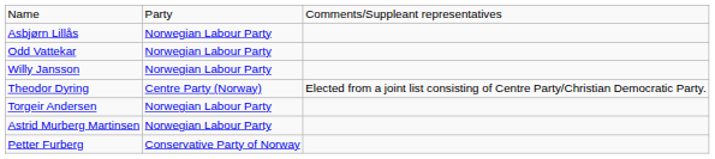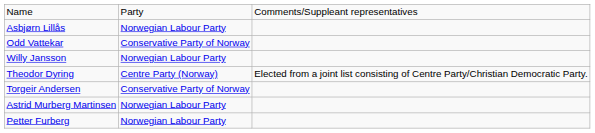 <table class="wikitable">
 <tr>
 <td>Name</td>
 <td>Party</td>
 <td>Comments/Suppleant representatives</td>
 </tr>
 <tr>
 <td><a href='#'>Asbjørn Lillås</a></td>
 <td><a href='#'>Norwegian Labour Party</a></td>
 <td></td>
 </tr>
 <tr>
 <td><a href='#'>Odd Vattekar</a></td>
-<td><a href='#'>Norwegian Labour Party</a></td>
+<td><a href='#'>Conservative Party of Norway</a></td>
 <td></td>
 </tr>
 <tr>
 <td><a href='#'>Willy Jansson</a></td>
 <td><a href='#'>Norwegian Labour Party</a></td>
 <td></td>
 </tr>
 <tr>
 <td><a href='#'>Theodor Dyring</a></td>
 <td><a href='#'>Centre Party (Norway)</a></td>
 <td>Elected from a joint list consisting of Centre Party/Christian Democratic Party.</td>
 </tr>
 <tr>
 <td><a href='#'>Torgeir Andersen</a></td>
-<td><a href='#'>Norwegian Labour Party</a></td>
+<td><a href='#'>Conservative Party of Norway</a></td>
 <td></td>
 </tr>
 <tr>
 <td><a href='#'>Astrid Murberg Martinsen</a></td>
 <td><a href='#'>Norwegian Labour Party</a></td>
 <td></td>
 </tr>
 <tr>
 <td><a href='#'>Petter Furberg</a></td>
-<td><a href='#'>Conservative Party of Norway</a></td>
+<td><a href='#'>Norwegian Labour Party</a></td>
 <td></td>
 </tr>
 </table>
